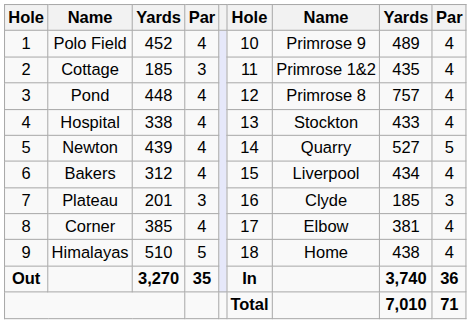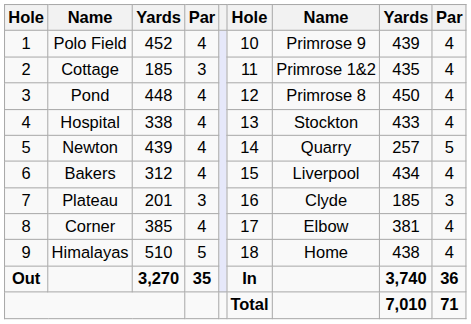 <table class="wikitable" style="text-align:center; font-size:100%;">
 <tr>
 <th>Hole</th>
 <th>Name</th>
 <th>Yards</th>
 <th>Par</th>
 <th></th>
 <th>Hole</th>
 <th>Name</th>
 <th>Yards</th>
 <th>Par</th>
 </tr>
 <tr>
 <td>1</td>
 <td>Polo Field</td>
 <td>452</td>
 <td>4</td>
 <td rowspan=10 style="background:#E6E8FA;"></td>
 <td>10</td>
 <td>Primrose 9</td>
-<td>489</td>
+<td>439</td>
 <td>4</td>
 </tr>
 <tr>
 <td>2</td>
 <td>Cottage</td>
 <td>185</td>
 <td>3</td>
 <td>11</td>
 <td>Primrose 1&2</td>
 <td>435</td>
 <td>4</td>
 </tr>
 <tr>
 <td>3</td>
 <td>Pond</td>
 <td>448</td>
 <td>4</td>
 <td>12</td>
 <td>Primrose 8</td>
-<td>757</td>
+<td>450</td>
 <td>4</td>
 </tr>
 <tr>
 <td>4</td>
 <td>Hospital</td>
 <td>338</td>
 <td>4</td>
 <td>13</td>
 <td>Stockton</td>
 <td>433</td>
 <td>4</td>
 </tr>
 <tr>
 <td>5</td>
 <td>Newton</td>
 <td>439</td>
 <td>4</td>
 <td>14</td>
 <td>Quarry</td>
-<td>527</td>
+<td>257</td>
 <td>5</td>
 </tr>
 <tr>
 <td>6</td>
 <td>Bakers</td>
 <td>312</td>
 <td>4</td>
 <td>15</td>
 <td>Liverpool</td>
 <td>434</td>
 <td>4</td>
 </tr>
 <tr>
 <td>7</td>
 <td>Plateau</td>
 <td>201</td>
 <td>3</td>
 <td>16</td>
 <td>Clyde</td>
 <td>185</td>
 <td>3</td>
 </tr>
 <tr>
 <td>8</td>
 <td>Corner</td>
 <td>385</td>
 <td>4</td>
 <td>17</td>
 <td>Elbow</td>
 <td>381</td>
 <td>4</td>
 </tr>
 <tr>
 <td>9</td>
 <td>Himalayas</td>
 <td>510</td>
 <td>5</td>
 <td>18</td>
 <td>Home</td>
 <td>438</td>
 <td>4</td>
 </tr>
 <tr>
 <td><strong>Out</strong></td>
 <td></td>
 <td><strong>3,270</strong></td>
 <td><strong>35</strong></td>
 <td><strong>In</strong></td>
 <td></td>
 <td><strong>3,740</strong></td>
 <td><strong>36</strong></td>
 </tr>
 <tr>
 <td colspan=3 align=left></td>
 <td></td>
 <td></td>
 <td><strong>Total</strong></td>
 <td></td>
 <td><strong>7,010</strong></td>
 <td><strong>71</strong></td>
 </tr>
 </table>
